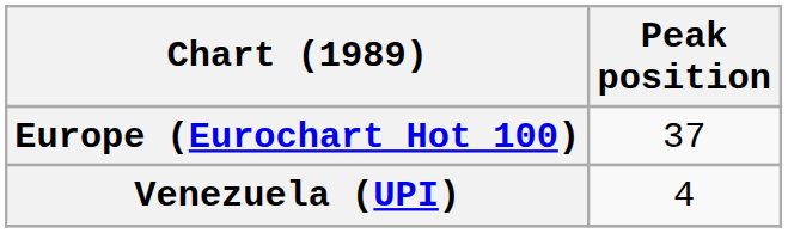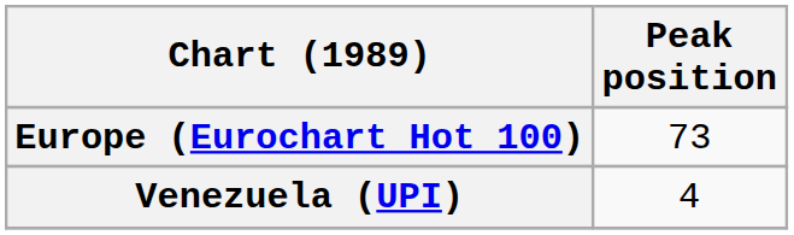 <table class="wikitable sortable plainrowheaders" style="text-align:center">
 <tr>
 <th>Chart (1989)</th>
 <th>Peak<br>position</th>
 </tr>
 <tr>
 </tr>
 <tr>
 </tr>
 <tr>
 <th scope="row">Europe (<a href='#'>Eurochart Hot 100</a>)</th>
-<td>37</td>
+<td>73</td>
 </tr>
 <tr>
 </tr>
 <tr>
 </tr>
 <tr>
 </tr>
 <tr>
 </tr>
 <tr>
 </tr>
 <tr>
 <th scope="row">Venezuela (<a href='#'>UPI</a>)</th>
 <td>4</td>
 </tr>
 <tr>
 </tr>
 </table>
